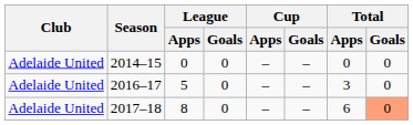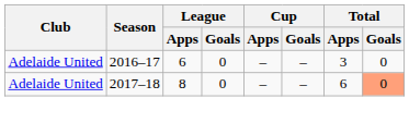 <table class="wikitable" style="text-align:center">
 <tr>
 <th rowspan="2">Club</th>
 <th rowspan="2">Season</th>
 <th colspan="2">League</th>
 <th colspan="2">Cup</th>
 <th colspan="2">Total</th>
 </tr>
 <tr>
 <th>Apps</th>
 <th>Goals</th>
 <th>Apps</th>
 <th>Goals</th>
 <th>Apps</th>
 <th>Goals</th>
 </tr>
 <tr>
 <td><a href='#'>Adelaide United</a></td>
-<td>2014–15</td>
-<td>0</td>
-<td>0</td>
-<td>–</td>
-<td>–</td>
-<td>0</td>
-<td>0</td>
-</tr>
-<tr>
-<td><a href='#'>Adelaide United</a></td>
 <td>2016–17</td>
-<td>5</td>
+<td>6</td>
 <td>0</td>
 <td>–</td>
 <td>–</td>
 <td>3</td>
 <td>0</td>
 </tr>
 <tr>
 <td><a href='#'>Adelaide United</a></td>
 <td>2017–18</td>
 <td>8</td>
 <td>0</td>
 <td>–</td>
 <td>–</td>
 <td>6</td>
 <td style="background: lightsalmon;">0</td>
 </tr>
 </table>
